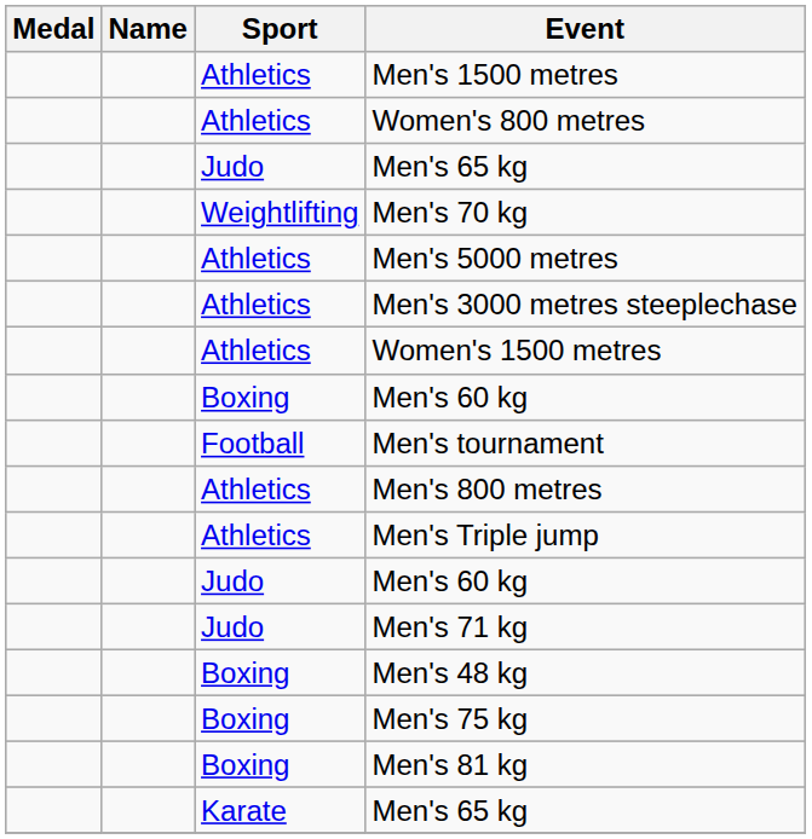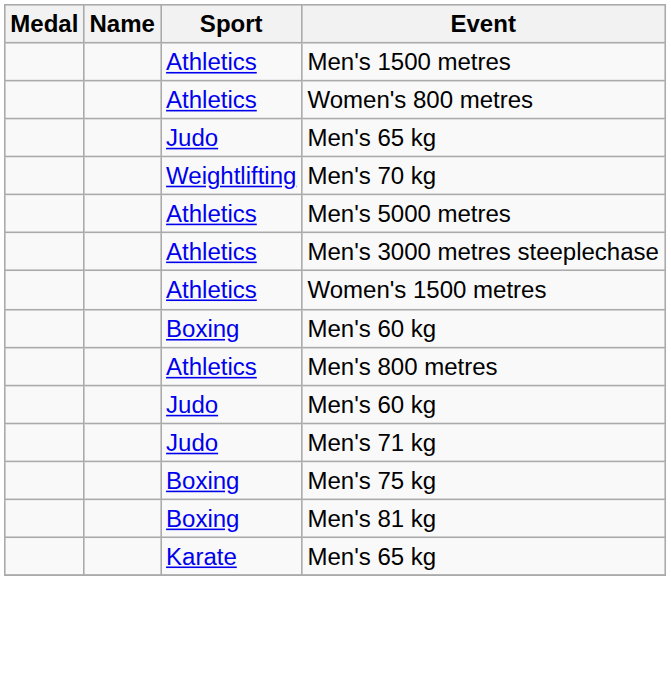 <table class="wikitable sortable" style="font-size:95%">
 <tr>
 <th>Medal</th>
 <th>Name</th>
 <th>Sport</th>
 <th>Event</th>
 </tr>
 <tr>
 <td></td>
 <td></td>
 <td><a href='#'>Athletics</a></td>
 <td>Men's 1500 metres</td>
 </tr>
 <tr>
 <td></td>
 <td></td>
 <td><a href='#'>Athletics</a></td>
 <td>Women's 800 metres</td>
 </tr>
 <tr>
 <td></td>
 <td></td>
 <td><a href='#'>Judo</a></td>
 <td>Men's 65 kg</td>
 </tr>
 <tr>
 <td></td>
 <td></td>
 <td><a href='#'>Weightlifting</a></td>
 <td>Men's 70 kg</td>
 </tr>
 <tr>
 <td></td>
 <td></td>
 <td><a href='#'>Athletics</a></td>
 <td>Men's 5000 metres</td>
 </tr>
 <tr>
 <td></td>
 <td></td>
 <td><a href='#'>Athletics</a></td>
 <td>Men's 3000 metres steeplechase</td>
 </tr>
 <tr>
 <td></td>
 <td></td>
 <td><a href='#'>Athletics</a></td>
 <td>Women's 1500 metres</td>
 </tr>
 <tr>
 <td></td>
 <td></td>
 <td><a href='#'>Boxing</a></td>
 <td>Men's 60 kg</td>
 </tr>
 <tr>
 <td></td>
-<td><br></td>
-<td><a href='#'>Football</a></td>
-<td>Men's tournament</td>
-</tr>
-<tr>
-<td></td>
 <td></td>
 <td><a href='#'>Athletics</a></td>
 <td>Men's 800 metres</td>
-</tr>
-<tr>
-<td></td>
-<td></td>
-<td><a href='#'>Athletics</a></td>
-<td>Men's Triple jump</td>
 </tr>
 <tr>
 <td></td>
 <td></td>
 <td><a href='#'>Judo</a></td>
 <td>Men's 60 kg</td>
 </tr>
 <tr>
 <td></td>
 <td></td>
 <td><a href='#'>Judo</a></td>
 <td>Men's 71 kg</td>
-</tr>
-<tr>
-<td></td>
-<td></td>
-<td><a href='#'>Boxing</a></td>
-<td>Men's 48 kg</td>
 </tr>
 <tr>
 <td></td>
 <td></td>
 <td><a href='#'>Boxing</a></td>
 <td>Men's 75 kg</td>
 </tr>
 <tr>
 <td></td>
 <td></td>
 <td><a href='#'>Boxing</a></td>
 <td>Men's 81 kg</td>
 </tr>
 <tr>
 <td></td>
 <td></td>
 <td><a href='#'>Karate</a></td>
 <td>Men's 65 kg</td>
 </tr>
 <tr>
 </tr>
 </table>
